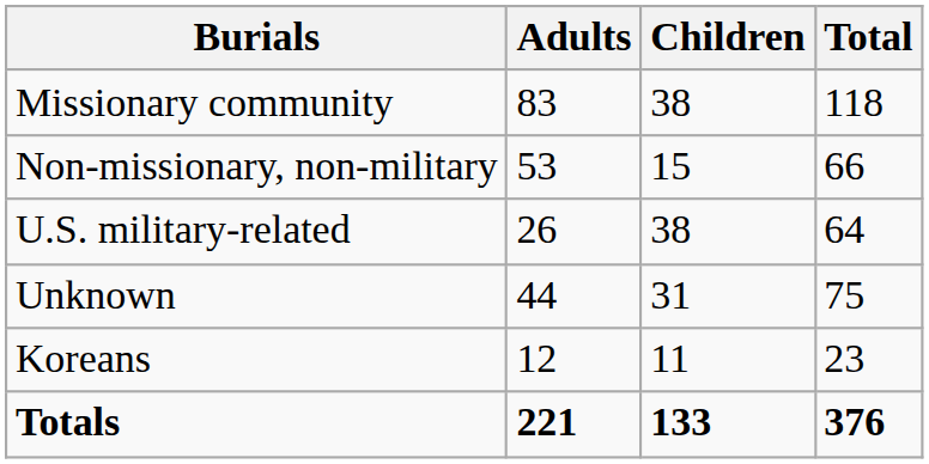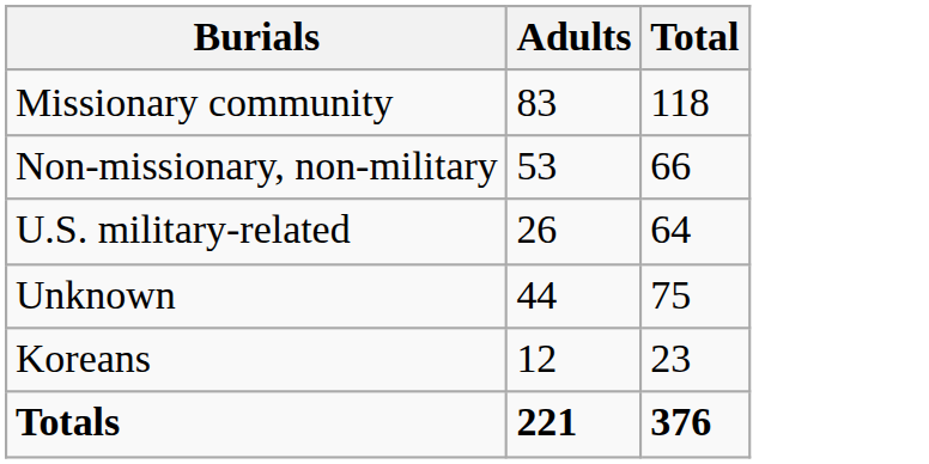 <table class="wikitable sortable" border="1">
 <tr>
 <th class="unsortable">Burials</th>
 <th>Adults</th>
-<th>Children</th>
 <th>Total</th>
 </tr>
 <tr>
 <td>Missionary community</td>
 <td>83</td>
-<td>38</td>
 <td>118</td>
 </tr>
 <tr>
 <td>Non-missionary, non-military</td>
 <td>53</td>
-<td>15</td>
 <td>66</td>
 </tr>
 <tr>
 <td>U.S. military-related</td>
 <td>26</td>
-<td>38</td>
 <td>64</td>
 </tr>
 <tr>
 <td>Unknown</td>
 <td>44</td>
-<td>31</td>
 <td>75</td>
 </tr>
 <tr>
 <td>Koreans</td>
 <td>12</td>
-<td>11</td>
 <td>23</td>
 </tr>
 <tr>
 <td><strong>Totals</strong></td>
 <td><strong>221</strong></td>
-<td><strong>133</strong></td>
 <td><strong>376</strong></td>
 </tr>
 </table>
